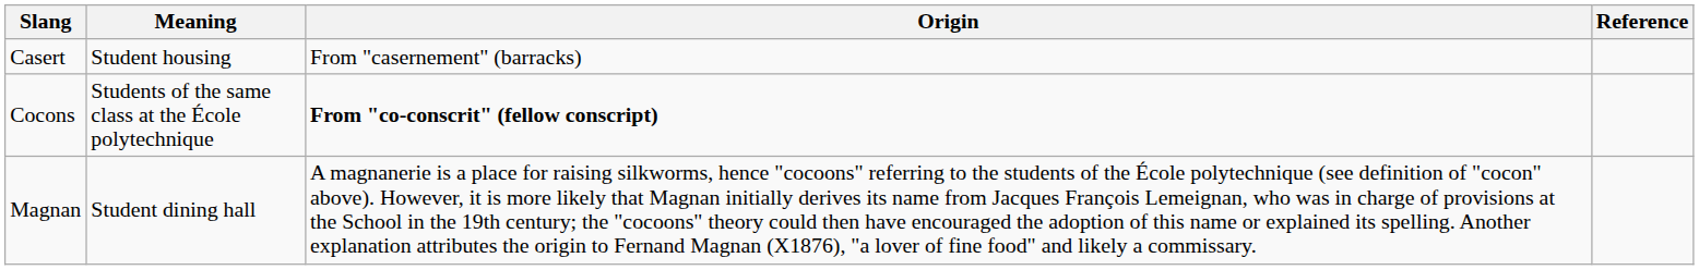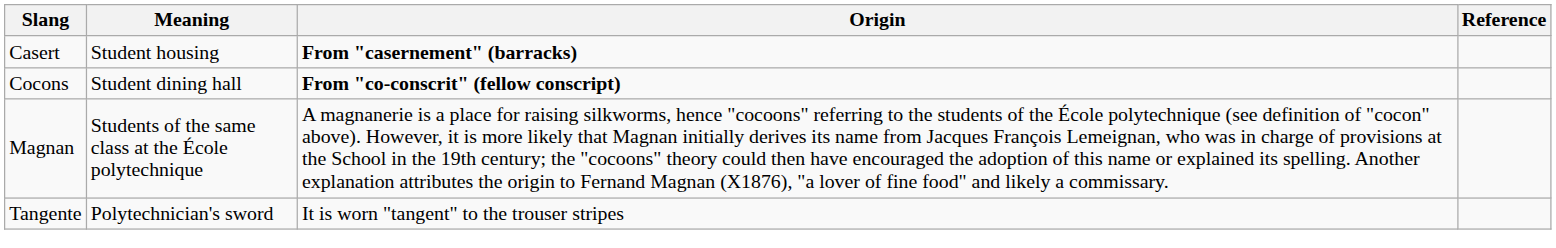 <table class="wikitable">
 <tr>
 <th>Slang</th>
 <th>Meaning</th>
 <th>Origin</th>
 <th>Reference</th>
 </tr>
 <tr>
 <td>Casert</td>
 <td>Student housing</td>
-<td>From "casernement" (barracks)</td>
+<td><strong>From "casernement" (barracks)</strong></td>
 <td></td>
 </tr>
 <tr>
 <td>Cocons</td>
-<td>Students of the same class at the École polytechnique</td>
+<td>Student dining hall</td>
 <td><strong>From "co-conscrit" (fellow conscript)</strong></td>
 <td></td>
 </tr>
 <tr>
 <td>Magnan</td>
-<td>Student dining hall</td>
+<td>Students of the same class at the École polytechnique</td>
 <td>A magnanerie is a place for raising silkworms, hence "cocoons" referring to the students of the École polytechnique (see definition of "cocon" above). However, it is more likely that Magnan initially derives its name from Jacques François Lemeignan, who was in charge of provisions at the School in the 19th century; the "cocoons" theory could then have encouraged the adoption of this name or explained its spelling. Another explanation attributes the origin to Fernand Magnan (X1876), "a lover of fine food" and likely a commissary.</td>
 <td><br></td>
 </tr>
+<tr>
+<td>Tangente</td>
+<td>Polytechnician's sword</td>
+<td>It is worn "tangent" to the trouser stripes</td>
+<td></td>
+</tr>
 </table>
